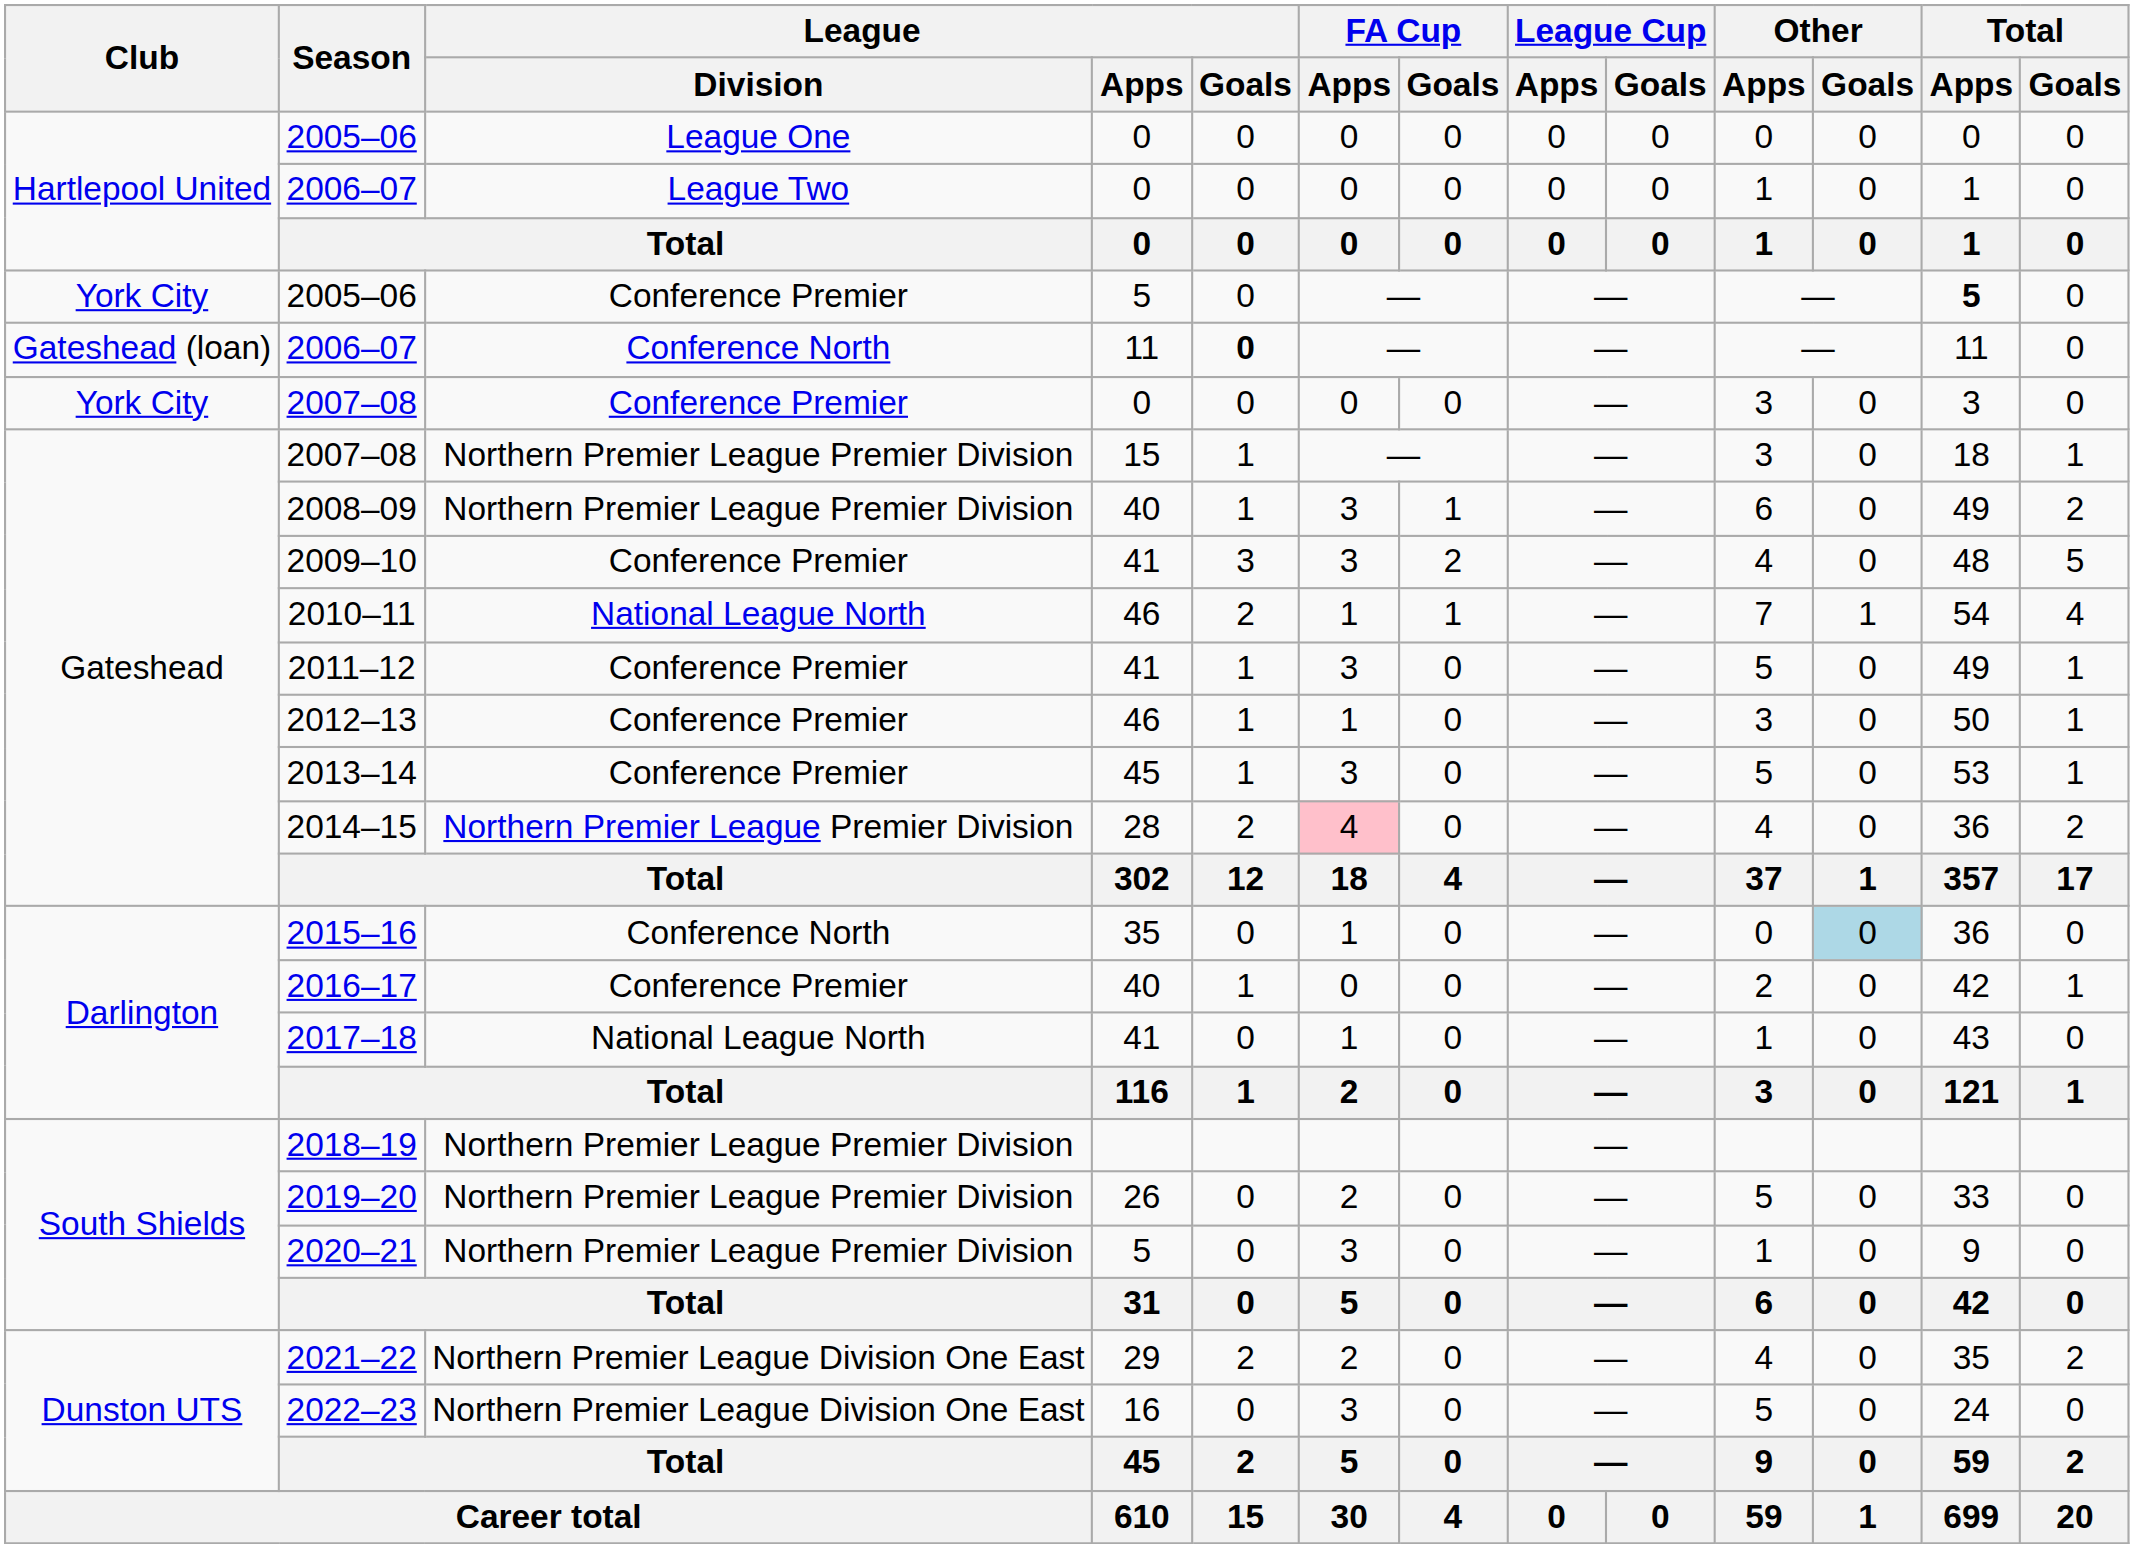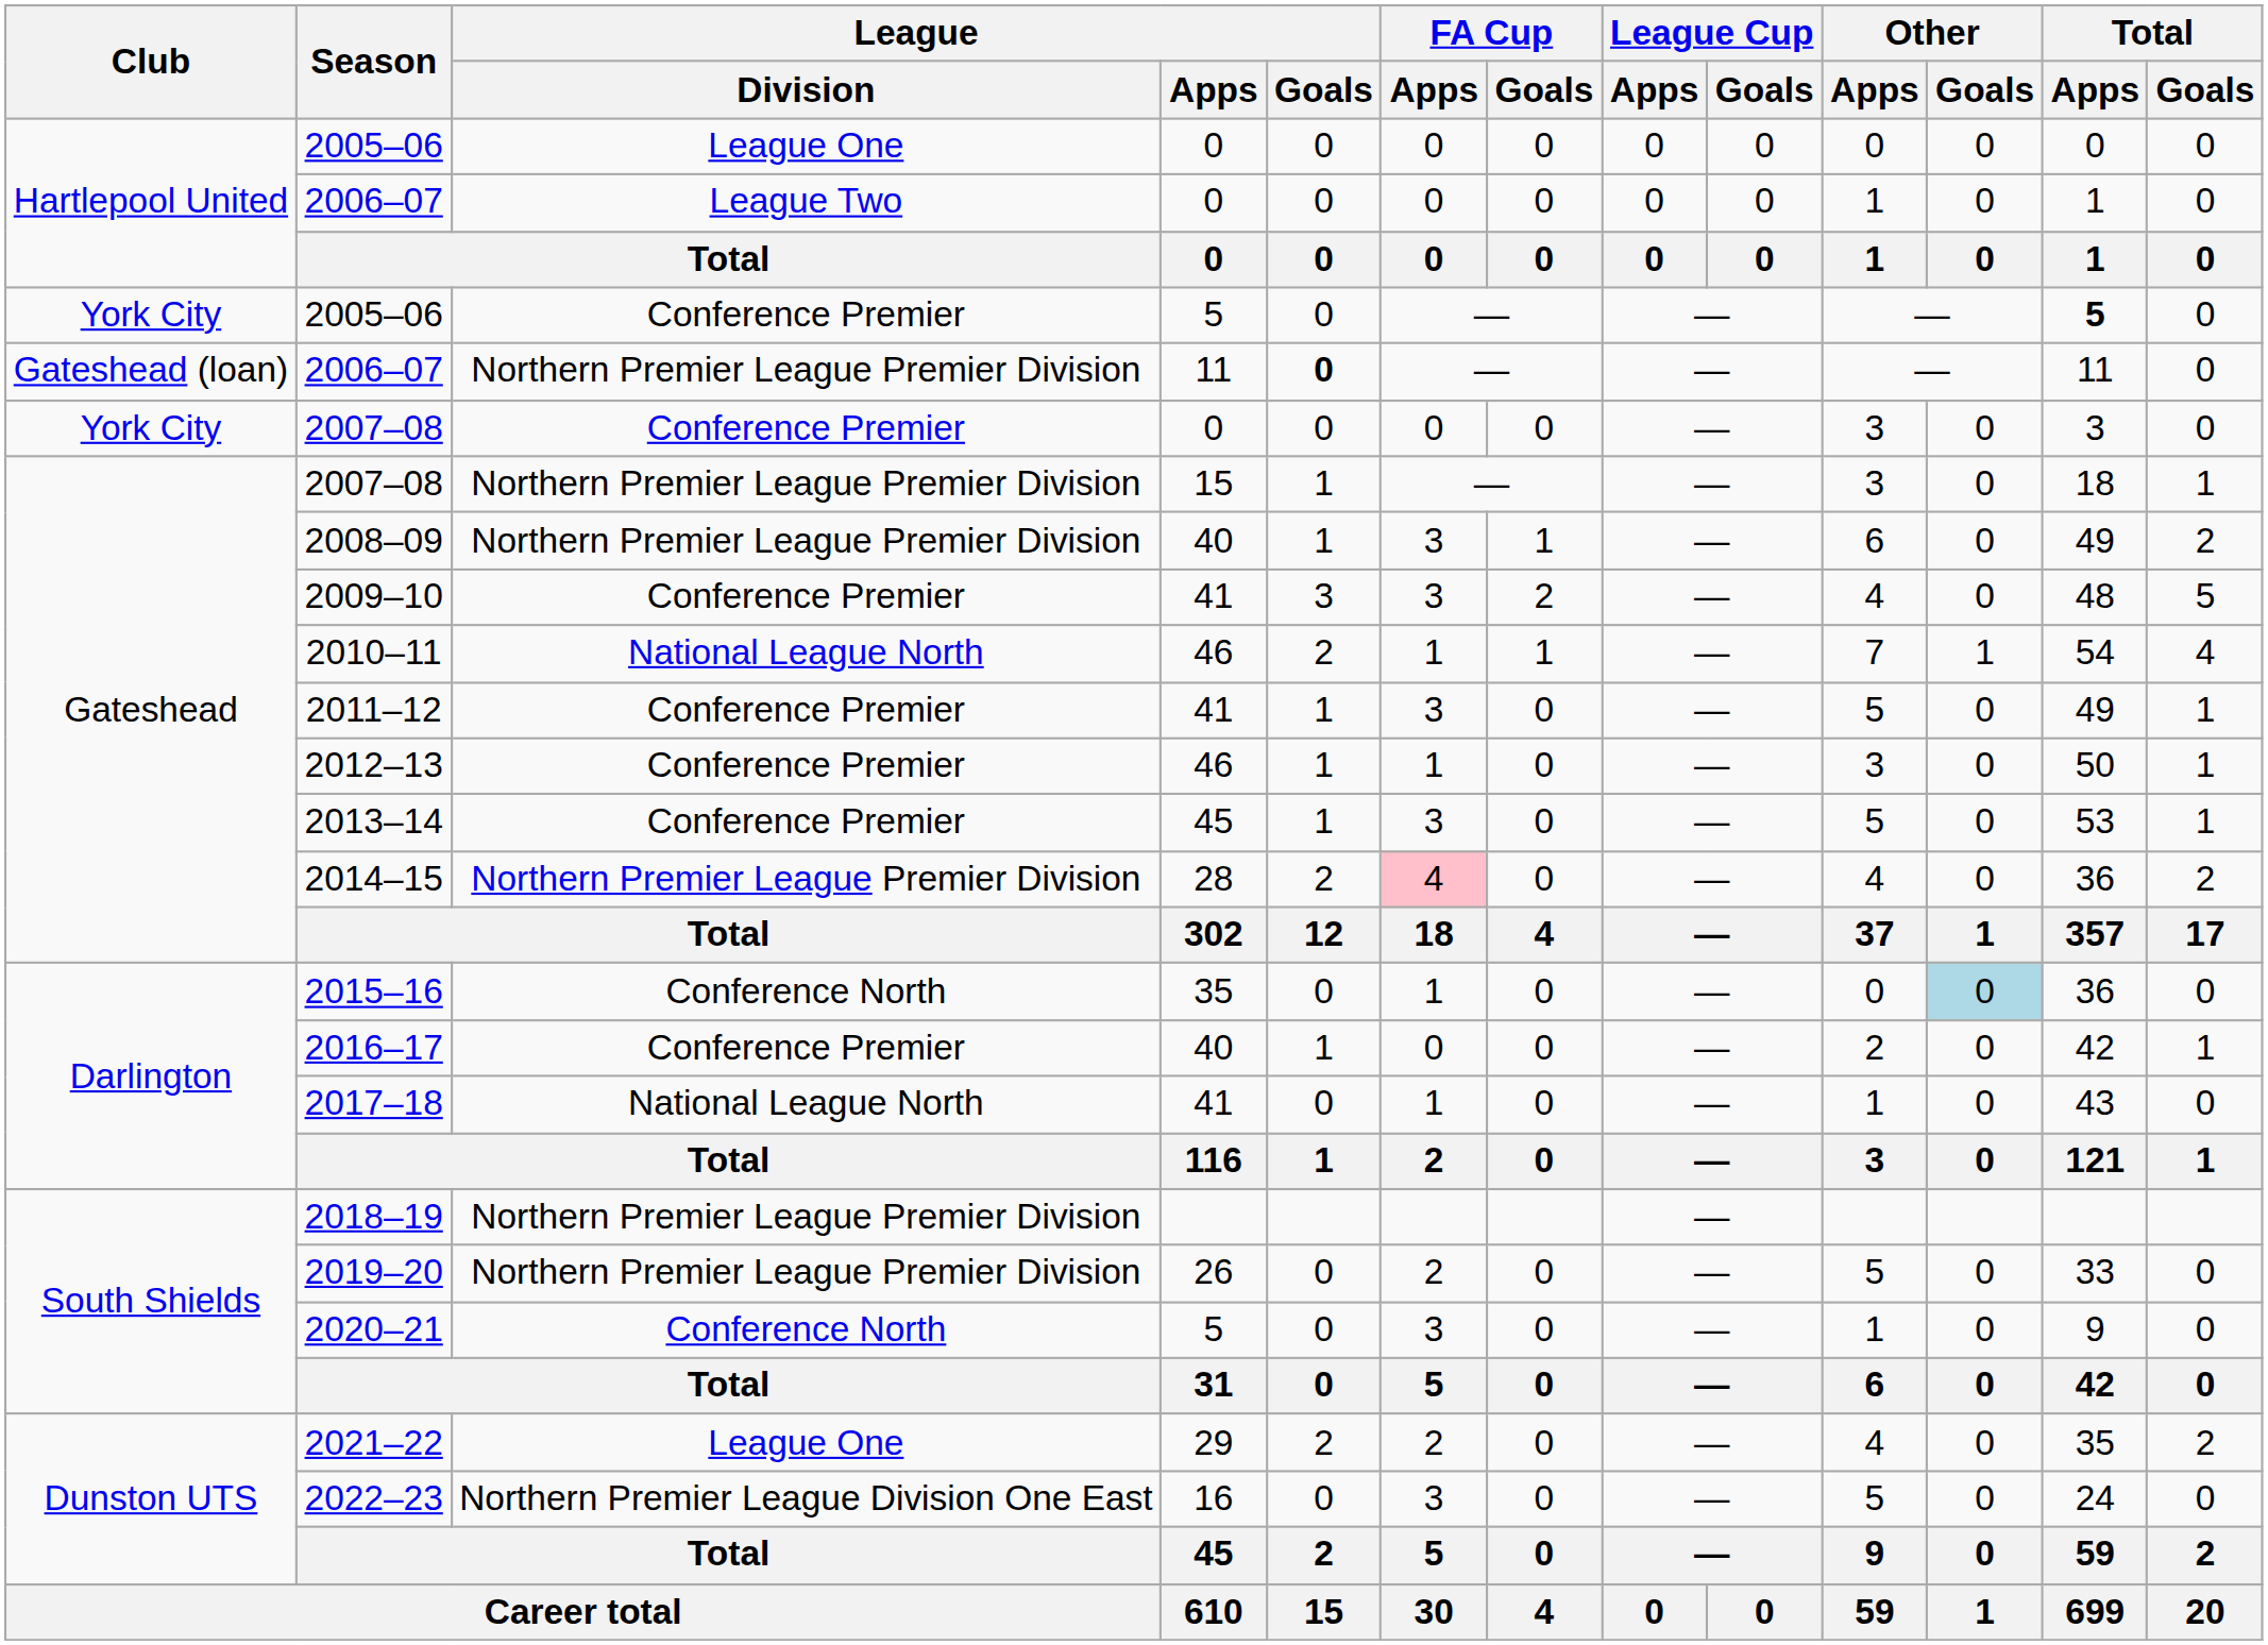 <table class=wikitable style="text-align: center;">
 <tr>
 <th rowspan=2>Club</th>
 <th rowspan=2>Season</th>
 <th colspan=3>League</th>
 <th colspan=2><a href='#'>FA Cup</a></th>
 <th colspan=2><a href='#'>League Cup</a></th>
 <th colspan=2>Other</th>
 <th colspan=2>Total</th>
 </tr>
 <tr>
 <th>Division</th>
 <th>Apps</th>
 <th>Goals</th>
 <th>Apps</th>
 <th>Goals</th>
 <th>Apps</th>
 <th>Goals</th>
 <th>Apps</th>
 <th>Goals</th>
 <th>Apps</th>
 <th>Goals</th>
 </tr>
 <tr>
 <td rowspan=3><a href='#'>Hartlepool United</a></td>
 <td><a href='#'>2005–06</a></td>
 <td><a href='#'>League One</a></td>
 <td>0</td>
 <td>0</td>
 <td>0</td>
 <td>0</td>
 <td>0</td>
 <td>0</td>
 <td>0</td>
 <td>0</td>
 <td>0</td>
 <td>0</td>
 </tr>
 <tr>
 <td><a href='#'>2006–07</a></td>
 <td><a href='#'>League Two</a></td>
 <td>0</td>
 <td>0</td>
 <td>0</td>
 <td>0</td>
 <td>0</td>
 <td>0</td>
 <td>1</td>
 <td>0</td>
 <td>1</td>
 <td>0</td>
 </tr>
 <tr>
 <th colspan=2>Total</th>
 <th>0</th>
 <th>0</th>
 <th>0</th>
 <th>0</th>
 <th>0</th>
 <th>0</th>
 <th>1</th>
 <th>0</th>
 <th>1</th>
 <th>0</th>
 </tr>
 <tr>
 <td><a href='#'>York City</a></td>
 <td>2005–06</td>
 <td>Conference Premier</td>
 <td>5</td>
 <td>0</td>
 <td colspan=2>—</td>
 <td colspan=2>—</td>
 <td colspan=2>—</td>
 <td><strong>5</strong></td>
 <td>0</td>
 </tr>
 <tr>
 <td><a href='#'>Gateshead</a> (loan)</td>
 <td><a href='#'>2006–07</a></td>
-<td><a href='#'>Conference North</a></td>
+<td>Northern Premier League Premier Division</td>
 <td>11</td>
 <td><strong>0</strong></td>
 <td colspan=2>—</td>
 <td colspan=2>—</td>
 <td colspan=2>—</td>
 <td>11</td>
 <td>0</td>
 </tr>
 <tr>
 <td><a href='#'>York City</a></td>
 <td><a href='#'>2007–08</a></td>
 <td><a href='#'>Conference Premier</a></td>
 <td>0</td>
 <td>0</td>
 <td>0</td>
 <td>0</td>
 <td colspan=2>—</td>
 <td>3</td>
 <td>0</td>
 <td>3</td>
 <td>0</td>
 </tr>
 <tr>
 <td rowspan=9>Gateshead</td>
 <td>2007–08</td>
 <td>Northern Premier League Premier Division</td>
 <td>15</td>
 <td>1</td>
 <td colspan=2>—</td>
 <td colspan=2>—</td>
 <td>3</td>
 <td>0</td>
 <td>18</td>
 <td>1</td>
 </tr>
 <tr>
 <td>2008–09</td>
 <td>Northern Premier League Premier Division</td>
 <td>40</td>
 <td>1</td>
 <td>3</td>
 <td>1</td>
 <td colspan=2>—</td>
 <td>6</td>
 <td>0</td>
 <td>49</td>
 <td>2</td>
 </tr>
 <tr>
 <td>2009–10</td>
 <td>Conference Premier</td>
 <td>41</td>
 <td>3</td>
 <td>3</td>
 <td>2</td>
 <td colspan=2>—</td>
 <td>4</td>
 <td>0</td>
 <td>48</td>
 <td>5</td>
 </tr>
 <tr>
 <td>2010–11</td>
 <td><a href='#'>National League North</a></td>
 <td>46</td>
 <td>2</td>
 <td>1</td>
 <td>1</td>
 <td colspan=2>—</td>
 <td>7</td>
 <td>1</td>
 <td>54</td>
 <td>4</td>
 </tr>
 <tr>
 <td>2011–12</td>
 <td>Conference Premier</td>
 <td>41</td>
 <td>1</td>
 <td>3</td>
 <td>0</td>
 <td colspan=2>—</td>
 <td>5</td>
 <td>0</td>
 <td>49</td>
 <td>1</td>
 </tr>
 <tr>
 <td>2012–13</td>
 <td>Conference Premier</td>
 <td>46</td>
 <td>1</td>
 <td>1</td>
 <td>0</td>
 <td colspan=2>—</td>
 <td>3</td>
 <td>0</td>
 <td>50</td>
 <td>1</td>
 </tr>
 <tr>
 <td>2013–14</td>
 <td>Conference Premier</td>
 <td>45</td>
 <td>1</td>
 <td>3</td>
 <td>0</td>
 <td colspan=2>—</td>
 <td>5</td>
 <td>0</td>
 <td>53</td>
 <td>1</td>
 </tr>
 <tr>
 <td>2014–15</td>
 <td><a href='#'>Northern Premier League</a> Premier Division</td>
 <td>28</td>
 <td>2</td>
 <td style="background: pink;">4</td>
 <td>0</td>
 <td colspan=2>—</td>
 <td>4</td>
 <td>0</td>
 <td>36</td>
 <td>2</td>
 </tr>
 <tr>
 <th colspan=2>Total</th>
 <th>302</th>
 <th>12</th>
 <th>18</th>
 <th>4</th>
 <th colspan=2>—</th>
 <th>37</th>
 <th>1</th>
 <th>357</th>
 <th>17</th>
 </tr>
 <tr>
 <td rowspan=4><a href='#'>Darlington</a></td>
 <td><a href='#'>2015–16</a></td>
 <td>Conference North</td>
 <td>35</td>
 <td>0</td>
 <td>1</td>
 <td>0</td>
 <td colspan=2>—</td>
 <td>0</td>
 <td style="background: lightblue;">0</td>
 <td>36</td>
 <td>0</td>
 </tr>
 <tr>
 <td><a href='#'>2016–17</a></td>
 <td>Conference Premier</td>
 <td>40</td>
 <td>1</td>
 <td>0</td>
 <td>0</td>
 <td colspan=2>—</td>
 <td>2</td>
 <td>0</td>
 <td>42</td>
 <td>1</td>
 </tr>
 <tr>
 <td><a href='#'>2017–18</a></td>
 <td>National League North</td>
 <td>41</td>
 <td>0</td>
 <td>1</td>
 <td>0</td>
 <td colspan=2>—</td>
 <td>1</td>
 <td>0</td>
 <td>43</td>
 <td>0</td>
 </tr>
 <tr>
 <th colspan=2>Total</th>
 <th>116</th>
 <th>1</th>
 <th>2</th>
 <th>0</th>
 <th colspan=2>—</th>
 <th>3</th>
 <th>0</th>
 <th>121</th>
 <th>1</th>
 </tr>
 <tr>
 <td rowspan=4><a href='#'>South Shields</a></td>
 <td><a href='#'>2018–19</a></td>
 <td>Northern Premier League Premier Division</td>
 <td></td>
 <td></td>
 <td></td>
 <td></td>
 <td colspan=2>—</td>
 <td></td>
 <td></td>
 <td></td>
 <td></td>
 </tr>
 <tr>
 <td><a href='#'>2019–20</a></td>
 <td>Northern Premier League Premier Division</td>
 <td>26</td>
 <td>0</td>
 <td>2</td>
 <td>0</td>
 <td colspan=2>—</td>
 <td>5</td>
 <td>0</td>
 <td>33</td>
 <td>0</td>
 </tr>
 <tr>
 <td><a href='#'>2020–21</a></td>
-<td>Northern Premier League Premier Division</td>
+<td><a href='#'>Conference North</a></td>
 <td>5</td>
 <td>0</td>
 <td>3</td>
 <td>0</td>
 <td colspan=2>—</td>
 <td>1</td>
 <td>0</td>
 <td>9</td>
 <td>0</td>
 </tr>
 <tr>
 <th colspan=2>Total</th>
 <th>31</th>
 <th>0</th>
 <th>5</th>
 <th>0</th>
 <th colspan=2>—</th>
 <th>6</th>
 <th>0</th>
 <th>42</th>
 <th>0</th>
 </tr>
 <tr>
 <td rowspan=3><a href='#'>Dunston UTS</a></td>
 <td><a href='#'>2021–22</a></td>
-<td>Northern Premier League Division One East</td>
+<td><a href='#'>League One</a></td>
 <td>29</td>
 <td>2</td>
 <td>2</td>
 <td>0</td>
 <td colspan=2>—</td>
 <td>4</td>
 <td>0</td>
 <td>35</td>
 <td>2</td>
 </tr>
 <tr>
 <td><a href='#'>2022–23</a></td>
 <td>Northern Premier League Division One East</td>
 <td>16</td>
 <td>0</td>
 <td>3</td>
 <td>0</td>
 <td colspan=2>—</td>
 <td>5</td>
 <td>0</td>
 <td>24</td>
 <td>0</td>
 </tr>
 <tr>
 <th colspan=2>Total</th>
 <th>45</th>
 <th>2</th>
 <th>5</th>
 <th>0</th>
 <th colspan=2>—</th>
 <th>9</th>
 <th>0</th>
 <th>59</th>
 <th>2</th>
 </tr>
 <tr>
 <th colspan=3>Career total</th>
 <th>610</th>
 <th>15</th>
 <th>30</th>
 <th>4</th>
 <th>0</th>
 <th>0</th>
 <th>59</th>
 <th>1</th>
 <th>699</th>
 <th>20</th>
 </tr>
 </table>
